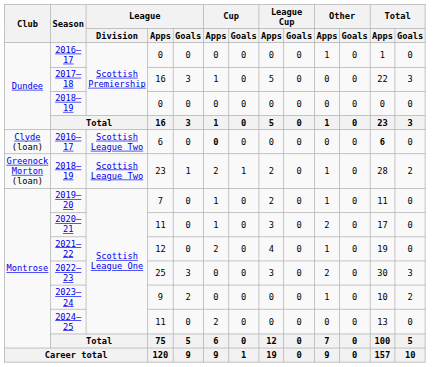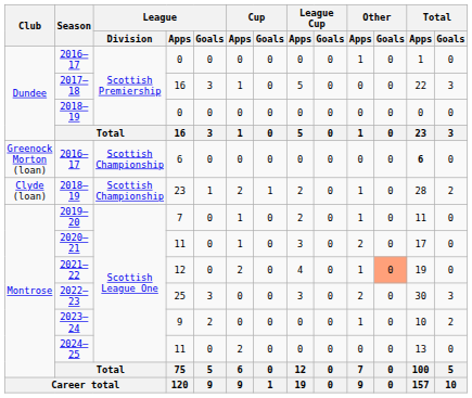 <table class="wikitable" style="text-align: center;">
 <tr>
 <th rowspan="2">Club</th>
 <th rowspan="2">Season</th>
 <th colspan="3">League</th>
 <th colspan="2">Cup</th>
 <th colspan="2">League Cup</th>
 <th colspan="2">Other</th>
 <th colspan="2">Total</th>
 </tr>
 <tr>
 <th>Division</th>
 <th>Apps</th>
 <th>Goals</th>
 <th>Apps</th>
 <th>Goals</th>
 <th>Apps</th>
 <th>Goals</th>
 <th>Apps</th>
 <th>Goals</th>
 <th>Apps</th>
 <th>Goals</th>
 </tr>
 <tr>
 <td rowspan="4"><a href='#'>Dundee</a></td>
 <td><a href='#'>2016–17</a></td>
 <td rowspan="3"><a href='#'>Scottish Premiership</a></td>
 <td>0</td>
 <td>0</td>
 <td>0</td>
 <td>0</td>
 <td>0</td>
 <td>0</td>
 <td>1</td>
 <td>0</td>
 <td>1</td>
 <td>0</td>
 </tr>
 <tr>
 <td><a href='#'>2017–18</a></td>
 <td>16</td>
 <td>3</td>
 <td>1</td>
 <td>0</td>
 <td>5</td>
 <td>0</td>
 <td>0</td>
 <td>0</td>
 <td>22</td>
 <td>3</td>
 </tr>
 <tr>
 <td><a href='#'>2018–19</a></td>
 <td>0</td>
 <td>0</td>
 <td>0</td>
 <td>0</td>
 <td>0</td>
 <td>0</td>
 <td>0</td>
 <td>0</td>
 <td>0</td>
 <td>0</td>
 </tr>
 <tr>
 <th colspan="2">Total</th>
 <th>16</th>
 <th>3</th>
 <th>1</th>
 <th>0</th>
 <th>5</th>
 <th>0</th>
 <th>1</th>
 <th>0</th>
 <th>23</th>
 <th>3</th>
 </tr>
 <tr>
-<td><a href='#'>Clyde</a> (loan)</td>
+<td><a href='#'>Greenock Morton</a> (loan)</td>
 <td><a href='#'>2016–17</a></td>
-<td><a href='#'>Scottish League Two</a></td>
+<td><a href='#'>Scottish Championship</a></td>
 <td>6</td>
 <td>0</td>
-<td><strong>0</strong></td>
+<td>0</td>
 <td>0</td>
 <td>0</td>
 <td>0</td>
 <td>0</td>
 <td>0</td>
 <td><strong>6</strong></td>
 <td>0</td>
 </tr>
 <tr>
-<td><a href='#'>Greenock Morton</a> (loan)</td>
+<td><a href='#'>Clyde</a> (loan)</td>
 <td><a href='#'>2018–19</a></td>
-<td><a href='#'>Scottish League Two</a></td>
+<td><a href='#'>Scottish Championship</a></td>
 <td>23</td>
 <td>1</td>
 <td>2</td>
 <td>1</td>
 <td>2</td>
 <td>0</td>
 <td>1</td>
 <td>0</td>
 <td>28</td>
 <td>2</td>
 </tr>
 <tr>
 <td rowspan="7"><a href='#'>Montrose</a></td>
 <td><a href='#'>2019–20</a></td>
 <td rowspan="6"><a href='#'>Scottish League One</a></td>
 <td>7</td>
 <td>0</td>
 <td>1</td>
 <td>0</td>
 <td>2</td>
 <td>0</td>
 <td>1</td>
 <td>0</td>
 <td>11</td>
 <td>0</td>
 </tr>
 <tr>
 <td><a href='#'>2020–21</a></td>
 <td>11</td>
 <td>0</td>
 <td>1</td>
 <td>0</td>
 <td>3</td>
 <td>0</td>
 <td>2</td>
 <td>0</td>
 <td>17</td>
 <td>0</td>
 </tr>
 <tr>
 <td><a href='#'>2021–22</a></td>
 <td>12</td>
 <td>0</td>
 <td>2</td>
 <td>0</td>
 <td>4</td>
 <td>0</td>
 <td>1</td>
-<td>0</td>
+<td style="background: lightsalmon;">0</td>
 <td>19</td>
 <td>0</td>
 </tr>
 <tr>
 <td><a href='#'>2022–23</a></td>
 <td>25</td>
 <td>3</td>
 <td>0</td>
 <td>0</td>
 <td>3</td>
 <td>0</td>
 <td>2</td>
 <td>0</td>
 <td>30</td>
 <td>3</td>
 </tr>
 <tr>
 <td><a href='#'>2023–24</a></td>
 <td>9</td>
 <td>2</td>
 <td>0</td>
 <td>0</td>
 <td>0</td>
 <td>0</td>
 <td>1</td>
 <td>0</td>
 <td>10</td>
 <td>2</td>
 </tr>
 <tr>
 <td><a href='#'>2024–25</a></td>
 <td>11</td>
 <td>0</td>
 <td>2</td>
 <td>0</td>
 <td>0</td>
 <td>0</td>
 <td>0</td>
 <td>0</td>
 <td>13</td>
 <td>0</td>
 </tr>
 <tr>
 <th colspan="2">Total</th>
 <th>75</th>
 <th>5</th>
 <th>6</th>
 <th>0</th>
 <th>12</th>
 <th>0</th>
 <th>7</th>
 <th>0</th>
 <th>100</th>
 <th>5</th>
 </tr>
 <tr>
 <th colspan="3">Career total</th>
 <th>120</th>
 <th>9</th>
 <th>9</th>
 <th>1</th>
 <th>19</th>
 <th>0</th>
 <th>9</th>
 <th>0</th>
 <th>157</th>
 <th>10</th>
 </tr>
 </table>
